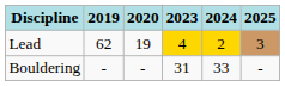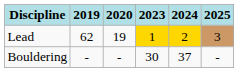 <table class="wikitable" style="text-align: center">
 <tr>
 <th style="background: #b0e0e6">Discipline</th>
 <th style="background: #b0e0e6">2019</th>
 <th style="background: #b0e0e6">2020</th>
 <th style="background: #b0e0e6">2023</th>
 <th style="background: #b0e0e6">2024</th>
 <th style="background: #b0e0e6">2025</th>
 </tr>
 <tr>
 <td align="left">Lead</td>
 <td>62</td>
 <td>19</td>
-<td style="background: gold">4</td>
+<td style="background: gold">1</td>
 <td style="background: gold">2</td>
 <td style="background: #cc9966">3</td>
 </tr>
 <tr>
 <td align="left">Bouldering</td>
 <td>-</td>
 <td>-</td>
-<td>31</td>
-<td>33</td>
+<td>30</td>
+<td>37</td>
 <td>-</td>
 </tr>
 </table>
